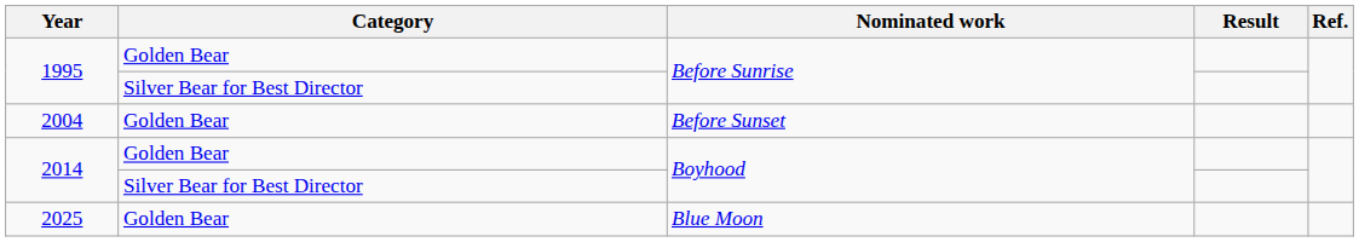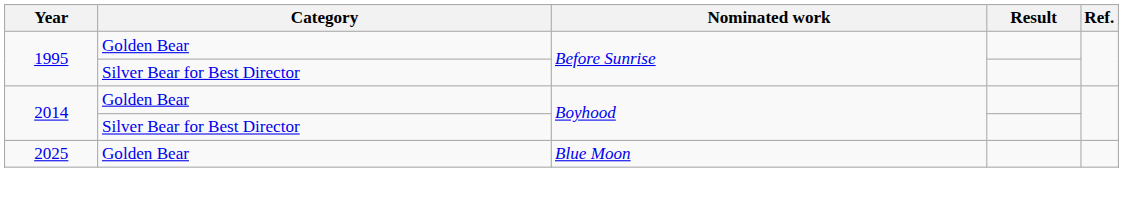 <table class=wikitable>
 <tr>
 <th scope="col" style="width:5em;">Year</th>
 <th scope="col" style="width:26em;">Category</th>
 <th scope="col" style="width:25em;">Nominated work</th>
 <th scope="col" style="width:5em;">Result</th>
 <th>Ref.</th>
 </tr>
 <tr>
 <td style="text-align:center;" rowspan="2"><a href='#'>1995</a></td>
 <td><a href='#'>Golden Bear</a></td>
 <td rowspan="2"><em><a href='#'>Before Sunrise</a></em></td>
 <td></td>
 <td rowspan="2"></td>
 </tr>
 <tr>
 <td><a href='#'>Silver Bear for Best Director</a></td>
 <td></td>
 </tr>
 <tr>
-<td style="text-align:center;"><a href='#'>2004</a></td>
-<td><a href='#'>Golden Bear</a></td>
-<td><em><a href='#'>Before Sunset</a></em></td>
-<td></td>
-<td></td>
-</tr>
-<tr>
 <td style="text-align:center;" rowspan="2"><a href='#'>2014</a></td>
 <td><a href='#'>Golden Bear</a></td>
 <td rowspan="2"><em><a href='#'>Boyhood</a></em></td>
 <td></td>
 <td rowspan="2"></td>
 </tr>
 <tr>
 <td><a href='#'>Silver Bear for Best Director</a></td>
 <td></td>
 </tr>
 <tr>
 <td style="text-align:center;" rowspan="2"><a href='#'>2025</a></td>
 <td><a href='#'>Golden Bear</a></td>
 <td rowspan="2"><em><a href='#'>Blue Moon</a></em></td>
 <td></td>
 </tr>
 </table>
